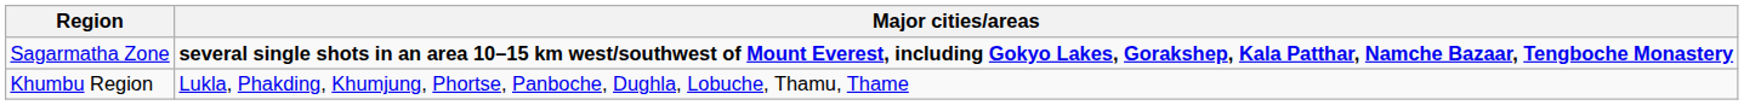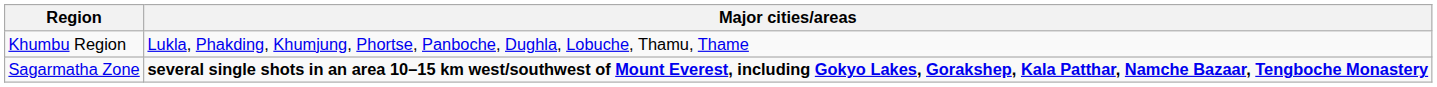 <table class="wikitable" style="font-size:90%">
 <tr>
 <th>Region</th>
 <th>Major cities/areas</th>
 </tr>
 <tr>
+<td><a href='#'>Khumbu</a> Region</td>
+<td><a href='#'>Lukla</a>, <a href='#'>Phakding</a>, <a href='#'>Khumjung</a>, <a href='#'>Phortse</a>, <a href='#'>Panboche</a>, <a href='#'>Dughla</a>, <a href='#'>Lobuche</a>, Thamu, <a href='#'>Thame</a></td>
+</tr>
+<tr>
 <td><a href='#'>Sagarmatha Zone</a></td>
 <td><strong>several single shots in an area 10–15 km west/southwest of <a href='#'>Mount Everest</a>, including <a href='#'>Gokyo Lakes</a>, <a href='#'>Gorakshep</a>, <a href='#'>Kala Patthar</a>, <a href='#'>Namche Bazaar</a>, <a href='#'>Tengboche Monastery</a></strong></td>
 </tr>
-<tr>
-<td><a href='#'>Khumbu</a> Region</td>
-<td><a href='#'>Lukla</a>, <a href='#'>Phakding</a>, <a href='#'>Khumjung</a>, <a href='#'>Phortse</a>, <a href='#'>Panboche</a>, <a href='#'>Dughla</a>, <a href='#'>Lobuche</a>, Thamu, <a href='#'>Thame</a></td>
-</tr>
 </table>
